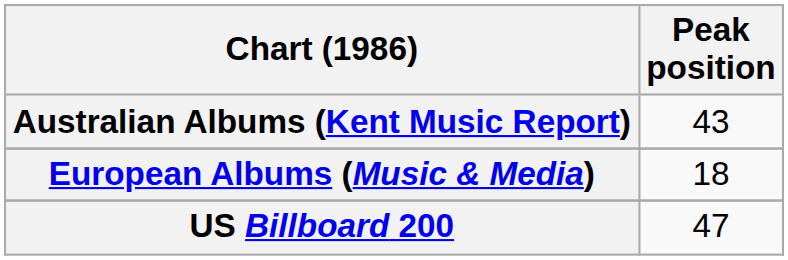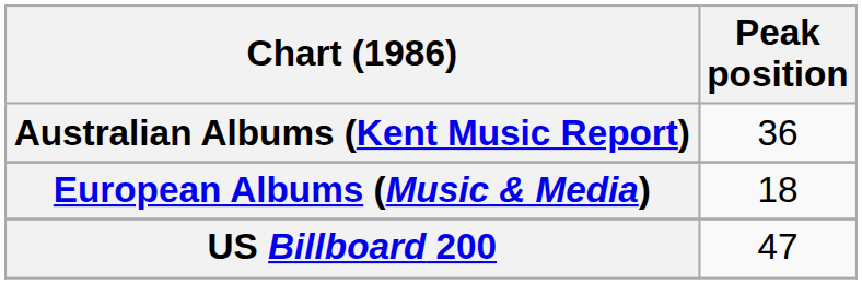 <table class="wikitable sortable plainrowheaders" style="text-align:center">
 <tr>
 <th scope="col">Chart (1986)</th>
 <th scope="col">Peak<br>position</th>
 </tr>
 <tr>
 <th scope="row">Australian Albums (<a href='#'>Kent Music Report</a>)</th>
-<td>43</td>
+<td>36</td>
 </tr>
 <tr>
 </tr>
 <tr>
 </tr>
 <tr>
 <th scope="row"><a href='#'>European Albums</a> (<em><a href='#'>Music & Media</a></em>)</th>
 <td>18</td>
 </tr>
 <tr>
 </tr>
 <tr>
 </tr>
 <tr>
 </tr>
 <tr>
 </tr>
 <tr>
 <th scope="row">US <a href='#'><em>Billboard</em> 200</a></th>
 <td>47</td>
 </tr>
 </table>
